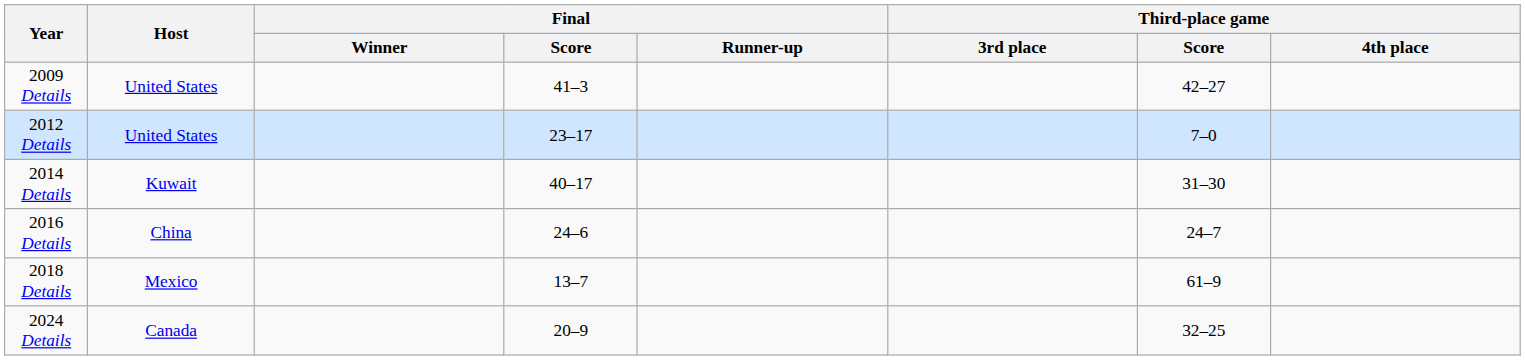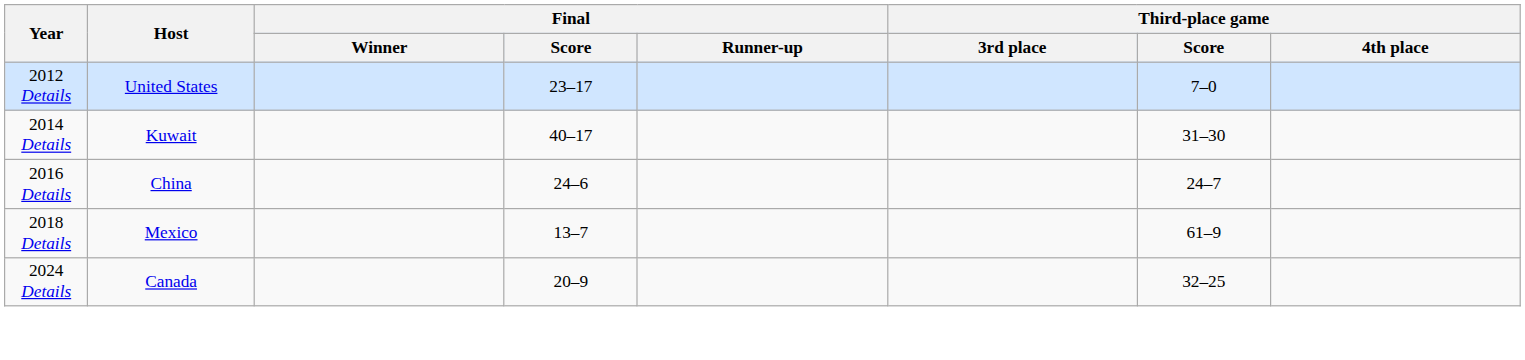 <table class="wikitable" style="font-size:90%; width: 100%; text-align: center;">
 <tr>
 <th rowspan=2 width=5%>Year</th>
 <th rowspan=2 width=10%>Host</th>
 <th colspan=3>Final</th>
 <th colspan=3>Third-place game</th>
 </tr>
 <tr style="background: #D0E6FF;">
 <th width=15%>Winner</th>
 <th width=8%>Score</th>
 <th width=15%>Runner-up</th>
 <th width=15%>3rd place</th>
 <th width=8%>Score</th>
 <th width=15%>4th place</th>
-</tr>
-<tr>
-<td>2009 <br> <em><a href='#'>Details</a></em></td>
-<td> <a href='#'>United States</a></td>
-<td></td>
-<td>41–3</td>
-<td></td>
-<td></td>
-<td>42–27</td>
-<td></td>
 </tr>
 <tr style="background: #D0E6FF;">
 <td>2012 <br> <em><a href='#'>Details</a></em></td>
 <td> <a href='#'>United States</a></td>
 <td></td>
 <td>23–17</td>
 <td></td>
 <td></td>
 <td>7–0</td>
 <td></td>
 </tr>
 <tr>
 <td>2014 <br> <em><a href='#'>Details</a></em></td>
 <td> <a href='#'>Kuwait</a></td>
 <td></td>
 <td>40–17</td>
 <td></td>
 <td></td>
 <td>31–30</td>
 <td></td>
 </tr>
 <tr>
 <td>2016 <br> <em><a href='#'>Details</a></em></td>
 <td> <a href='#'>China</a></td>
 <td></td>
 <td>24–6</td>
 <td></td>
 <td></td>
 <td>24–7</td>
 <td></td>
 </tr>
 <tr>
 <td>2018 <br> <em><a href='#'>Details</a></em></td>
 <td> <a href='#'>Mexico</a></td>
 <td></td>
 <td>13–7</td>
 <td></td>
 <td></td>
 <td>61–9</td>
 <td></td>
 </tr>
 <tr>
 <td>2024 <br> <em><a href='#'>Details</a></em></td>
 <td> <a href='#'>Canada</a></td>
 <td></td>
 <td>20–9</td>
 <td></td>
 <td></td>
 <td>32–25</td>
 <td></td>
 </tr>
 </table>
